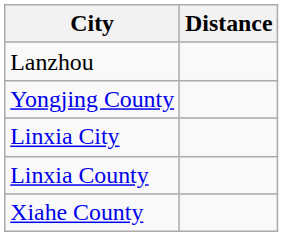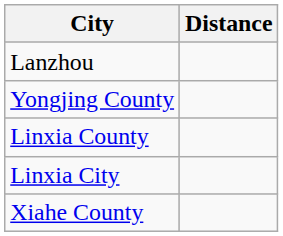 <table class="wikitable">
 <tr>
 <th>City</th>
 <th>Distance</th>
 </tr>
 <tr>
 <td>Lanzhou</td>
 <td></td>
 </tr>
 <tr>
 <td><a href='#'>Yongjing County</a></td>
 <td></td>
 </tr>
 <tr>
-<td><a href='#'>Linxia City</a></td>
+<td><a href='#'>Linxia County</a></td>
 <td></td>
 </tr>
 <tr>
-<td><a href='#'>Linxia County</a></td>
+<td><a href='#'>Linxia City</a></td>
 <td></td>
 </tr>
 <tr>
 <td><a href='#'>Xiahe County</a></td>
 <td></td>
 </tr>
 </table>
